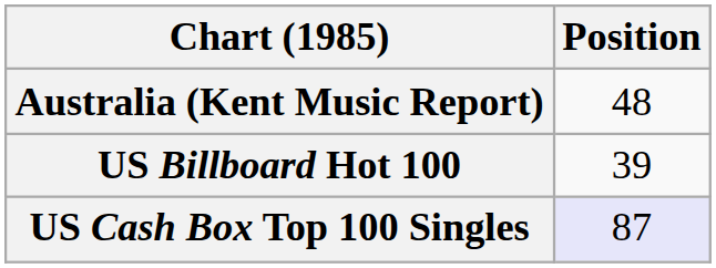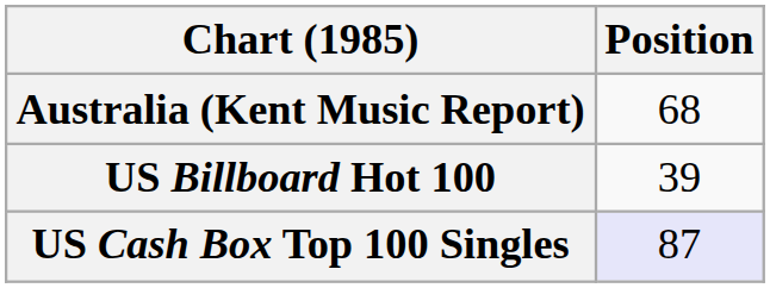 <table class="wikitable sortable plainrowheaders" style="text-align:center">
 <tr>
 <th scope="col">Chart (1985)</th>
 <th scope="col">Position</th>
 </tr>
 <tr>
 <th scope="row">Australia (Kent Music Report)</th>
-<td>48</td>
+<td>68</td>
 </tr>
 <tr>
 <th scope="row">US <em>Billboard</em> Hot 100</th>
 <td>39</td>
 </tr>
 <tr>
 <th scope="row">US <em>Cash Box</em> Top 100 Singles</th>
 <td style="background: lavender;">87</td>
 </tr>
 </table>
